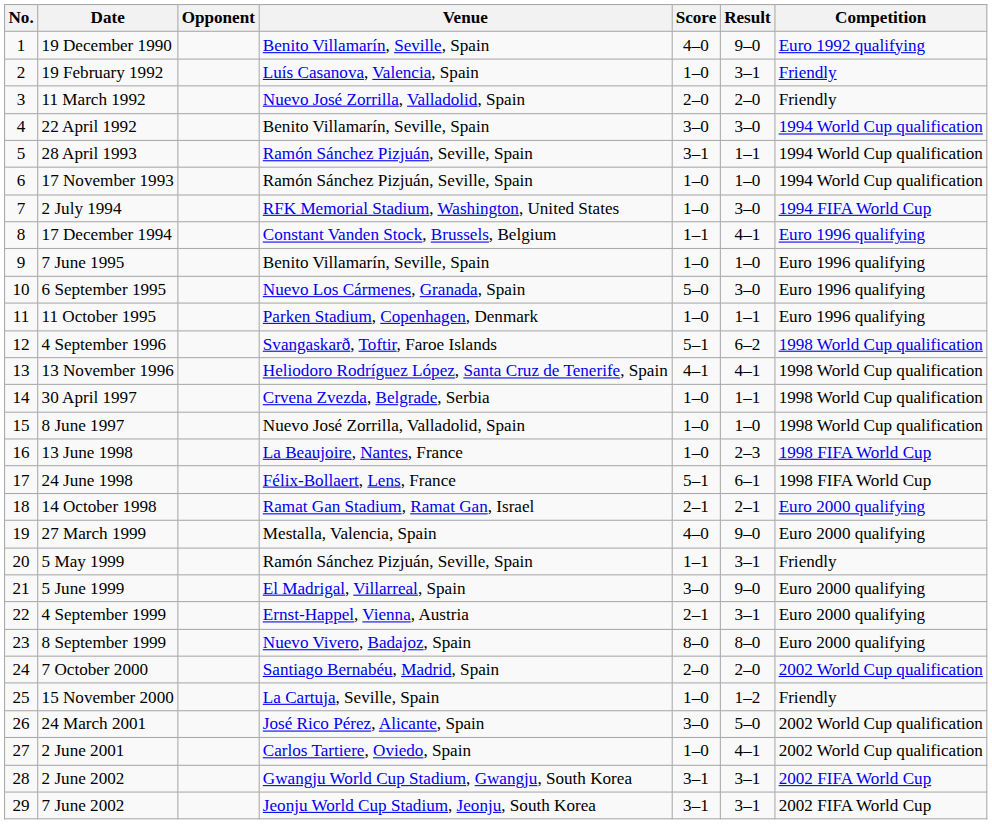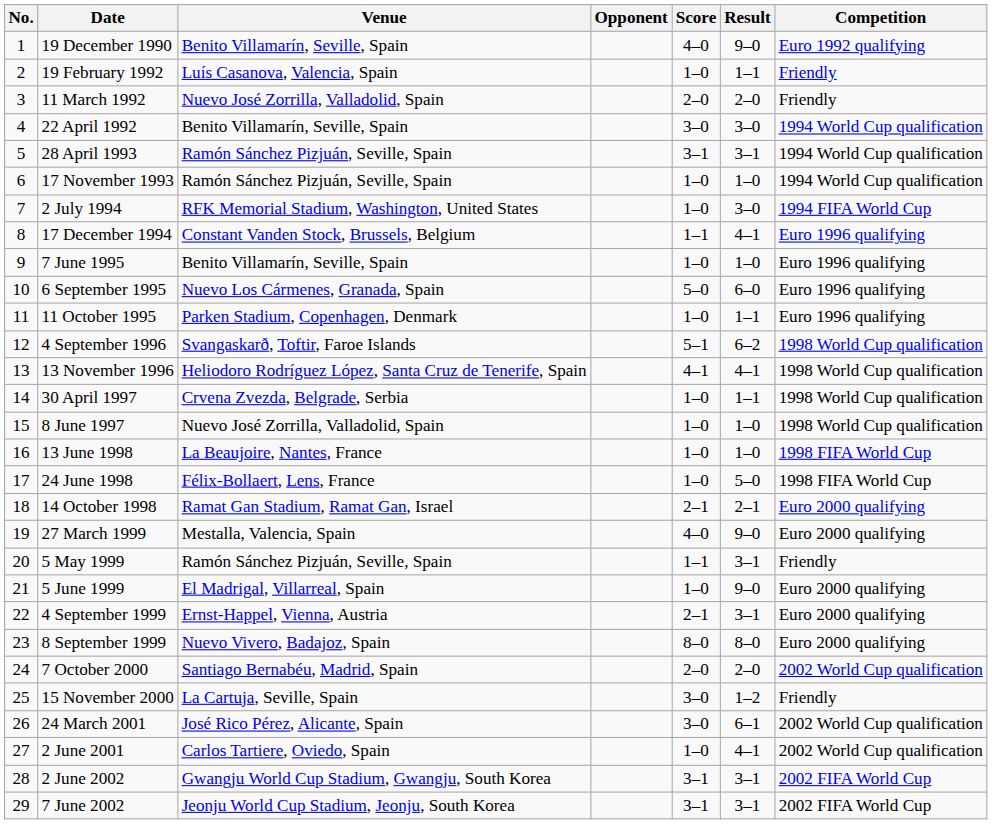 <table class="wikitable sortable">
 <tr>
 <th scope="col">No.</th>
 <th scope="col">Date</th>
+<th scope="col">Venue</th>
 <th scope="col">Opponent</th>
-<th scope="col">Venue</th>
 <th scope="col">Score</th>
 <th scope="col">Result</th>
 <th scope="col">Competition</th>
 </tr>
 <tr>
 <td align="center">1</td>
 <td>19 December 1990</td>
+<td><a href='#'>Benito Villamarín</a>, <a href='#'>Seville</a>, Spain</td>
 <td></td>
-<td><a href='#'>Benito Villamarín</a>, <a href='#'>Seville</a>, Spain</td>
 <td align="center">4–0</td>
 <td align="center">9–0</td>
 <td><a href='#'>Euro 1992 qualifying</a></td>
 </tr>
 <tr>
 <td align="center">2</td>
 <td>19 February 1992</td>
+<td><a href='#'>Luís Casanova</a>, <a href='#'>Valencia</a>, Spain</td>
 <td></td>
-<td><a href='#'>Luís Casanova</a>, <a href='#'>Valencia</a>, Spain</td>
 <td align="center">1–0</td>
-<td align="center">3–1</td>
+<td align="center">1–1</td>
 <td><a href='#'>Friendly</a></td>
 </tr>
 <tr>
 <td align="center">3</td>
 <td>11 March 1992</td>
+<td><a href='#'>Nuevo José Zorrilla</a>, <a href='#'>Valladolid</a>, Spain</td>
 <td></td>
-<td><a href='#'>Nuevo José Zorrilla</a>, <a href='#'>Valladolid</a>, Spain</td>
 <td align="center">2–0</td>
 <td align="center">2–0</td>
 <td>Friendly</td>
 </tr>
 <tr>
 <td align="center">4</td>
 <td>22 April 1992</td>
+<td>Benito Villamarín, Seville, Spain</td>
 <td></td>
-<td>Benito Villamarín, Seville, Spain</td>
 <td align="center">3–0</td>
 <td align="center">3–0</td>
 <td><a href='#'>1994 World Cup qualification</a></td>
 </tr>
 <tr>
 <td align="center">5</td>
 <td>28 April 1993</td>
+<td><a href='#'>Ramón Sánchez Pizjuán</a>, Seville, Spain</td>
 <td></td>
-<td><a href='#'>Ramón Sánchez Pizjuán</a>, Seville, Spain</td>
 <td align="center">3–1</td>
-<td align="center">1–1</td>
+<td align="center">3–1</td>
 <td>1994 World Cup qualification</td>
 </tr>
 <tr>
 <td align="center">6</td>
 <td>17 November 1993</td>
+<td>Ramón Sánchez Pizjuán, Seville, Spain</td>
 <td></td>
-<td>Ramón Sánchez Pizjuán, Seville, Spain</td>
 <td align="center">1–0</td>
 <td align="center">1–0</td>
 <td>1994 World Cup qualification</td>
 </tr>
 <tr>
 <td align="center">7</td>
 <td>2 July 1994</td>
+<td><a href='#'>RFK Memorial Stadium</a>, <a href='#'>Washington</a>, United States</td>
 <td></td>
-<td><a href='#'>RFK Memorial Stadium</a>, <a href='#'>Washington</a>, United States</td>
 <td align="center">1–0</td>
 <td align="center">3–0</td>
 <td><a href='#'>1994 FIFA World Cup</a></td>
 </tr>
 <tr>
 <td align="center">8</td>
 <td>17 December 1994</td>
+<td><a href='#'>Constant Vanden Stock</a>, <a href='#'>Brussels</a>, Belgium</td>
 <td></td>
-<td><a href='#'>Constant Vanden Stock</a>, <a href='#'>Brussels</a>, Belgium</td>
 <td align="center">1–1</td>
 <td align="center">4–1</td>
 <td><a href='#'>Euro 1996 qualifying</a></td>
 </tr>
 <tr>
 <td align="center">9</td>
 <td>7 June 1995</td>
+<td>Benito Villamarín, Seville, Spain</td>
 <td></td>
-<td>Benito Villamarín, Seville, Spain</td>
 <td align="center">1–0 </td>
 <td align="center">1–0</td>
 <td>Euro 1996 qualifying</td>
 </tr>
 <tr>
 <td align="center">10</td>
 <td>6 September 1995</td>
+<td><a href='#'>Nuevo Los Cármenes</a>, <a href='#'>Granada</a>, Spain</td>
 <td></td>
-<td><a href='#'>Nuevo Los Cármenes</a>, <a href='#'>Granada</a>, Spain</td>
 <td align="center">5–0</td>
-<td align="center">3–0</td>
+<td align="center">6–0</td>
 <td>Euro 1996 qualifying</td>
 </tr>
 <tr>
 <td align="center">11</td>
 <td>11 October 1995</td>
+<td><a href='#'>Parken Stadium</a>, <a href='#'>Copenhagen</a>, Denmark</td>
 <td></td>
-<td><a href='#'>Parken Stadium</a>, <a href='#'>Copenhagen</a>, Denmark</td>
 <td align="center">1–0 </td>
 <td align="center">1–1</td>
 <td>Euro 1996 qualifying</td>
 </tr>
 <tr>
 <td align="center">12</td>
 <td>4 September 1996</td>
+<td><a href='#'>Svangaskarð</a>, <a href='#'>Toftir</a>, Faroe Islands</td>
 <td></td>
-<td><a href='#'>Svangaskarð</a>, <a href='#'>Toftir</a>, Faroe Islands</td>
 <td align="center">5–1</td>
 <td align="center">6–2</td>
 <td><a href='#'>1998 World Cup qualification</a></td>
 </tr>
 <tr>
 <td align="center">13</td>
 <td>13 November 1996</td>
+<td><a href='#'>Heliodoro Rodríguez López</a>, <a href='#'>Santa Cruz de Tenerife</a>, Spain</td>
 <td></td>
-<td><a href='#'>Heliodoro Rodríguez López</a>, <a href='#'>Santa Cruz de Tenerife</a>, Spain</td>
 <td align="center">4–1</td>
 <td align="center">4–1</td>
 <td>1998 World Cup qualification</td>
 </tr>
 <tr>
 <td align="center">14</td>
 <td>30 April 1997</td>
+<td><a href='#'>Crvena Zvezda</a>, <a href='#'>Belgrade</a>, Serbia</td>
 <td></td>
-<td><a href='#'>Crvena Zvezda</a>, <a href='#'>Belgrade</a>, Serbia</td>
 <td align="center">1–0 </td>
 <td align="center">1–1</td>
 <td>1998 World Cup qualification</td>
 </tr>
 <tr>
 <td align="center">15</td>
 <td>8 June 1997</td>
+<td>Nuevo José Zorrilla, Valladolid, Spain</td>
 <td></td>
-<td>Nuevo José Zorrilla, Valladolid, Spain</td>
 <td align="center">1–0 </td>
 <td align="center">1–0</td>
 <td>1998 World Cup qualification</td>
 </tr>
 <tr>
 <td align="center">16</td>
 <td>13 June 1998</td>
+<td><a href='#'>La Beaujoire</a>, <a href='#'>Nantes</a>, France</td>
 <td></td>
-<td><a href='#'>La Beaujoire</a>, <a href='#'>Nantes</a>, France</td>
 <td align="center">1–0</td>
-<td align="center">2–3</td>
+<td align="center">1–0</td>
 <td><a href='#'>1998 FIFA World Cup</a></td>
 </tr>
 <tr>
 <td align="center">17</td>
 <td>24 June 1998</td>
+<td><a href='#'>Félix-Bollaert</a>, <a href='#'>Lens</a>, France</td>
 <td></td>
-<td><a href='#'>Félix-Bollaert</a>, <a href='#'>Lens</a>, France</td>
-<td align="center">5–1</td>
-<td align="center">6–1</td>
+<td align="center">1–0 </td>
+<td align="center">5–0</td>
 <td>1998 FIFA World Cup</td>
 </tr>
 <tr>
 <td align="center">18</td>
 <td>14 October 1998</td>
+<td><a href='#'>Ramat Gan Stadium</a>, <a href='#'>Ramat Gan</a>, Israel</td>
 <td></td>
-<td><a href='#'>Ramat Gan Stadium</a>, <a href='#'>Ramat Gan</a>, Israel</td>
 <td align="center">2–1 </td>
 <td align="center">2–1</td>
 <td><a href='#'>Euro 2000 qualifying</a></td>
 </tr>
 <tr>
 <td align="center">19</td>
 <td>27 March 1999</td>
+<td>Mestalla, Valencia, Spain</td>
 <td></td>
-<td>Mestalla, Valencia, Spain</td>
 <td align="center">4–0 </td>
 <td align="center">9–0</td>
 <td>Euro 2000 qualifying</td>
 </tr>
 <tr>
 <td align="center">20</td>
 <td>5 May 1999</td>
+<td>Ramón Sánchez Pizjuán, Seville, Spain</td>
 <td></td>
-<td>Ramón Sánchez Pizjuán, Seville, Spain</td>
 <td align="center">1–1</td>
 <td align="center">3–1</td>
 <td>Friendly</td>
 </tr>
 <tr>
 <td align="center">21</td>
 <td>5 June 1999</td>
+<td><a href='#'>El Madrigal</a>, <a href='#'>Villarreal</a>, Spain</td>
 <td></td>
-<td><a href='#'>El Madrigal</a>, <a href='#'>Villarreal</a>, Spain</td>
-<td align="center">3–0</td>
+<td align="center">1–0</td>
 <td align="center">9–0</td>
 <td>Euro 2000 qualifying</td>
 </tr>
 <tr>
 <td align="center">22</td>
 <td>4 September 1999</td>
+<td><a href='#'>Ernst-Happel</a>, <a href='#'>Vienna</a>, Austria</td>
 <td></td>
-<td><a href='#'>Ernst-Happel</a>, <a href='#'>Vienna</a>, Austria</td>
 <td align="center">2–1</td>
 <td align="center">3–1</td>
 <td>Euro 2000 qualifying</td>
 </tr>
 <tr>
 <td align="center">23</td>
 <td>8 September 1999</td>
+<td><a href='#'>Nuevo Vivero</a>, <a href='#'>Badajoz</a>, Spain</td>
 <td></td>
-<td><a href='#'>Nuevo Vivero</a>, <a href='#'>Badajoz</a>, Spain</td>
 <td align="center">8–0</td>
 <td align="center">8–0</td>
 <td>Euro 2000 qualifying</td>
 </tr>
 <tr || Euro 2000 qualifying>
 <td align="center">24</td>
 <td>7 October 2000</td>
+<td><a href='#'>Santiago Bernabéu</a>, <a href='#'>Madrid</a>, Spain</td>
 <td></td>
-<td><a href='#'>Santiago Bernabéu</a>, <a href='#'>Madrid</a>, Spain</td>
 <td align="center">2–0</td>
 <td align="center">2–0</td>
 <td><a href='#'>2002 World Cup qualification</a></td>
 </tr>
 <tr>
 <td align="center">25</td>
 <td>15 November 2000</td>
+<td><a href='#'>La Cartuja</a>, Seville, Spain</td>
 <td></td>
-<td><a href='#'>La Cartuja</a>, Seville, Spain</td>
-<td align="center">1–0</td>
+<td align="center">3–0</td>
 <td align="center">1–2</td>
 <td>Friendly</td>
 </tr>
 <tr>
 <td align="center">26</td>
 <td>24 March 2001</td>
+<td><a href='#'>José Rico Pérez</a>, <a href='#'>Alicante</a>, Spain</td>
 <td></td>
-<td><a href='#'>José Rico Pérez</a>, <a href='#'>Alicante</a>, Spain</td>
 <td align="center">3–0 </td>
-<td align="center">5–0</td>
+<td align="center">6–1</td>
 <td>2002 World Cup qualification</td>
 </tr>
 <tr>
 <td align="center">27</td>
 <td>2 June 2001</td>
+<td><a href='#'>Carlos Tartiere</a>, <a href='#'>Oviedo</a>, Spain</td>
 <td></td>
-<td><a href='#'>Carlos Tartiere</a>, <a href='#'>Oviedo</a>, Spain</td>
 <td align="center">1–0</td>
 <td align="center">4–1</td>
 <td>2002 World Cup qualification</td>
 </tr>
 <tr>
 <td align="center">28</td>
 <td>2 June 2002</td>
+<td><a href='#'>Gwangju World Cup Stadium</a>, <a href='#'>Gwangju</a>, South Korea</td>
 <td></td>
-<td><a href='#'>Gwangju World Cup Stadium</a>, <a href='#'>Gwangju</a>, South Korea</td>
 <td align="center">3–1 </td>
 <td align="center">3–1</td>
 <td><a href='#'>2002 FIFA World Cup</a></td>
 </tr>
 <tr>
 <td align="center">29</td>
 <td>7 June 2002</td>
+<td><a href='#'>Jeonju World Cup Stadium</a>, <a href='#'>Jeonju</a>, South Korea</td>
 <td></td>
-<td><a href='#'>Jeonju World Cup Stadium</a>, <a href='#'>Jeonju</a>, South Korea</td>
 <td align="center">3–1 </td>
 <td align="center">3–1</td>
 <td>2002 FIFA World Cup</td>
 </tr>
 </table>
